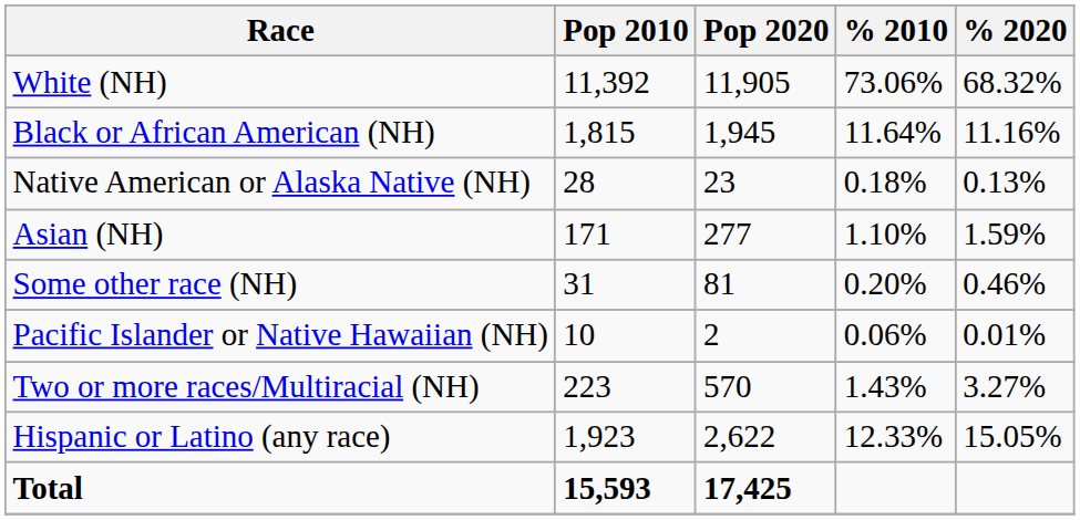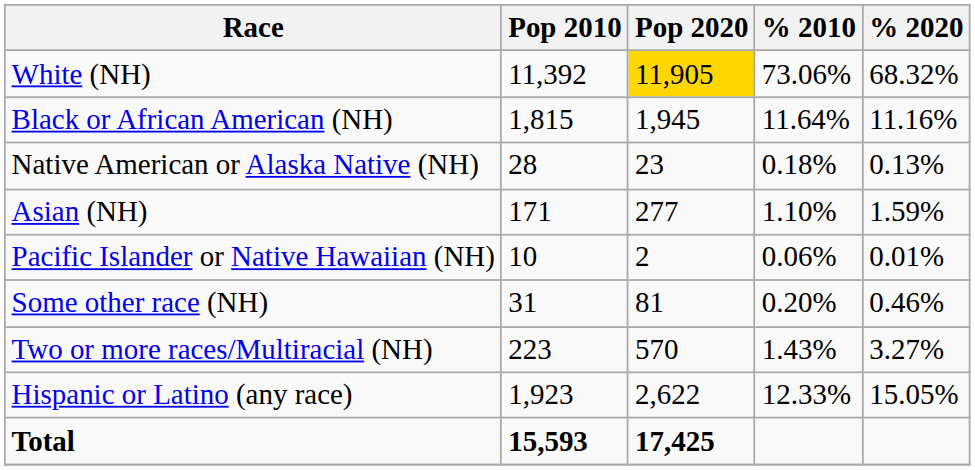 <table class="wikitable">
 <tr>
 <th>Race</th>
 <th>Pop 2010</th>
 <th>Pop 2020</th>
 <th>% 2010</th>
 <th>% 2020</th>
 </tr>
 <tr>
 <td><a href='#'>White</a> (NH)</td>
 <td>11,392</td>
-<td>11,905</td>
+<td style="background: gold;">11,905</td>
 <td>73.06%</td>
 <td>68.32%</td>
 </tr>
 <tr>
 <td><a href='#'>Black or African American</a> (NH)</td>
 <td>1,815</td>
 <td>1,945</td>
 <td>11.64%</td>
 <td>11.16%</td>
 </tr>
 <tr>
 <td>Native American or <a href='#'>Alaska Native</a> (NH)</td>
 <td>28</td>
 <td>23</td>
 <td>0.18%</td>
 <td>0.13%</td>
 </tr>
 <tr>
 <td><a href='#'>Asian</a> (NH)</td>
 <td>171</td>
 <td>277</td>
 <td>1.10%</td>
 <td>1.59%</td>
 </tr>
 <tr>
+<td><a href='#'>Pacific Islander</a> or <a href='#'>Native Hawaiian</a> (NH)</td>
+<td>10</td>
+<td>2</td>
+<td>0.06%</td>
+<td>0.01%</td>
+</tr>
+<tr>
 <td><a href='#'>Some other race</a> (NH)</td>
 <td>31</td>
 <td>81</td>
 <td>0.20%</td>
 <td>0.46%</td>
-</tr>
-<tr>
-<td><a href='#'>Pacific Islander</a> or <a href='#'>Native Hawaiian</a> (NH)</td>
-<td>10</td>
-<td>2</td>
-<td>0.06%</td>
-<td>0.01%</td>
 </tr>
 <tr>
 <td><a href='#'>Two or more races/Multiracial</a> (NH)</td>
 <td>223</td>
 <td>570</td>
 <td>1.43%</td>
 <td>3.27%</td>
 </tr>
 <tr>
 <td><a href='#'>Hispanic or Latino</a> (any race)</td>
 <td>1,923</td>
 <td>2,622</td>
 <td>12.33%</td>
 <td>15.05%</td>
 </tr>
 <tr>
 <td><strong>Total</strong></td>
 <td><strong>15,593</strong></td>
 <td><strong>17,425</strong></td>
 <td></td>
 <td></td>
 </tr>
 <tr>
 </tr>
 </table>
